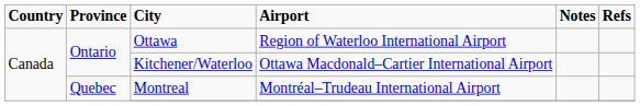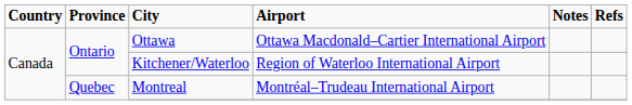 <table class="wikitable">
 <tr>
 <td><strong>Country</strong></td>
 <td><strong>Province</strong></td>
 <td><strong>City</strong></td>
 <td><strong>Airport</strong></td>
 <td><strong>Notes</strong></td>
 <td><strong>Refs</strong></td>
 </tr>
 <tr>
 <td rowspan="19">Canada</td>
 <td rowspan="2"><a href='#'>Ontario</a></td>
 <td><a href='#'>Ottawa</a></td>
-<td><a href='#'>Region of Waterloo International Airport</a></td>
+<td><a href='#'>Ottawa Macdonald–Cartier International Airport</a></td>
 <td></td>
 <td></td>
 </tr>
 <tr>
 <td><a href='#'>Kitchener/Waterloo</a></td>
-<td><a href='#'>Ottawa Macdonald–Cartier International Airport</a></td>
+<td><a href='#'>Region of Waterloo International Airport</a></td>
 <td></td>
 <td></td>
 </tr>
 <tr>
 <td rowspan="2"><a href='#'>Quebec</a></td>
 <td><a href='#'>Montreal</a></td>
 <td><a href='#'>Montréal–Trudeau International Airport</a></td>
 <td></td>
 <td></td>
 </tr>
 <tr>
 </tr>
 </table>
